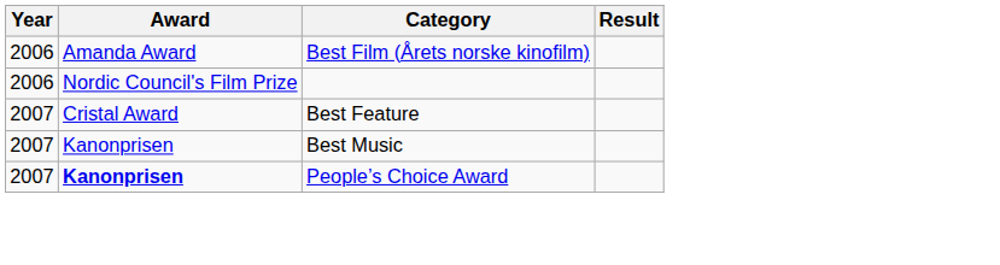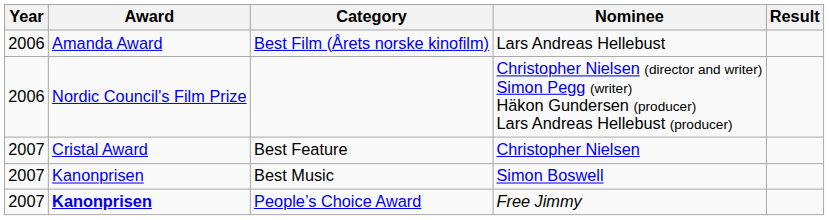 <table class="wikitable">
 <tr>
 <th>Year</th>
 <th>Award</th>
 <th>Category</th>
+<th>Nominee</th>
 <th>Result</th>
 </tr>
 <tr>
 <td>2006</td>
 <td><a href='#'>Amanda Award</a></td>
 <td><a href='#'>Best Film (Årets norske kinofilm)</a></td>
+<td>Lars Andreas Hellebust</td>
 <td></td>
 </tr>
 <tr>
 <td>2006</td>
 <td><a href='#'>Nordic Council's Film Prize</a></td>
 <td></td>
+<td><a href='#'>Christopher Nielsen</a> <small>(director and writer)</small><br><a href='#'>Simon Pegg</a> <small>(writer)</small><br>Häkon Gundersen <small>(producer)</small><br>Lars Andreas Hellebust <small>(producer)</small></td>
 <td></td>
 </tr>
 <tr>
 <td>2007</td>
 <td><a href='#'>Cristal Award</a></td>
 <td>Best Feature</td>
+<td><a href='#'>Christopher Nielsen</a></td>
 <td></td>
 </tr>
 <tr>
 <td>2007</td>
 <td><a href='#'>Kanonprisen</a></td>
 <td>Best Music</td>
+<td><a href='#'>Simon Boswell</a></td>
 <td></td>
 </tr>
 <tr>
 <td>2007</td>
 <td><strong><a href='#'>Kanonprisen</a></strong></td>
 <td><a href='#'>People’s Choice Award</a></td>
+<td><em>Free Jimmy</em></td>
 <td></td>
 </tr>
 </table>
